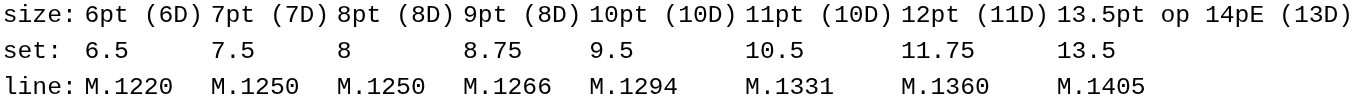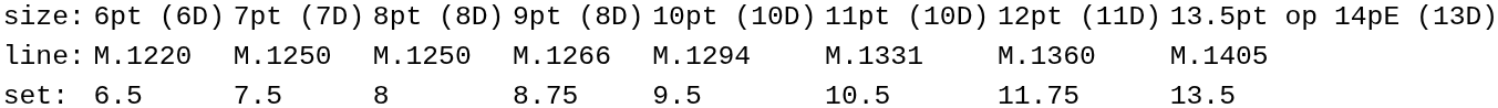 <table style="margin-left:40px;">
 <tr>
 <td>size:</td>
 <td>6pt (6D)</td>
 <td>7pt (7D)</td>
 <td>8pt (8D)</td>
 <td>9pt (8D)</td>
 <td>10pt (10D)</td>
 <td>11pt (10D)</td>
 <td>12pt (11D)</td>
 <td>13.5pt op 14pE (13D)</td>
 </tr>
 <tr>
+<td>line:</td>
+<td>M.1220</td>
+<td>M.1250</td>
+<td>M.1250</td>
+<td>M.1266</td>
+<td>M.1294</td>
+<td>M.1331</td>
+<td>M.1360</td>
+<td>M.1405</td>
+</tr>
+<tr>
 <td>set:</td>
 <td>6.5</td>
 <td>7.5</td>
 <td>8</td>
 <td>8.75</td>
 <td>9.5</td>
 <td>10.5</td>
 <td>11.75</td>
 <td>13.5</td>
 </tr>
-<tr>
-<td>line:</td>
-<td>M.1220</td>
-<td>M.1250</td>
-<td>M.1250</td>
-<td>M.1266</td>
-<td>M.1294</td>
-<td>M.1331</td>
-<td>M.1360</td>
-<td>M.1405</td>
-</tr>
 </table>
